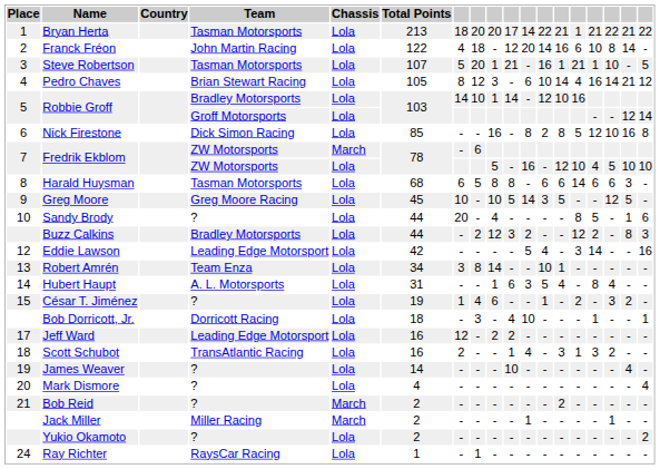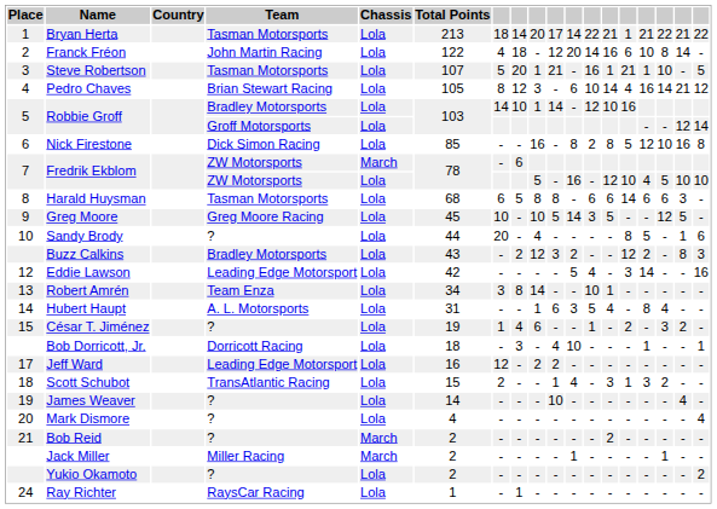 <table border="0" style="border: 1px solid #999; background-color:#FFFFFF; text-align:center">
 <tr align="center" style="background:#CCCCCC;">
 <th>Place</th>
 <th>Name</th>
 <th>Country</th>
 <th>Team</th>
 <th>Chassis</th>
 <th>Total Points</th>
 <th></th>
 <th></th>
 <th></th>
 <th></th>
 <th></th>
 <th></th>
 <th></th>
 <th></th>
 <th></th>
 <th></th>
 <th></th>
 <th></th>
 </tr>
 <tr style="background:#EFEFEF;">
 <td>1</td>
 <td align="left"><a href='#'>Bryan Herta</a></td>
 <td align="left"></td>
 <td align="left"><a href='#'>Tasman Motorsports</a></td>
 <td align="left"><a href='#'>Lola</a></td>
 <td>213</td>
 <td>18</td>
-<td>20</td>
+<td>14</td>
 <td>20</td>
 <td>17</td>
 <td>14</td>
 <td>22</td>
 <td>21</td>
 <td>1</td>
 <td>21</td>
 <td>22</td>
 <td>21</td>
 <td>22</td>
 </tr>
 <tr>
 <td>2</td>
 <td align="left"><a href='#'>Franck Fréon</a></td>
 <td align="left"></td>
 <td align="left"><a href='#'>John Martin Racing</a></td>
 <td align="left"><a href='#'>Lola</a></td>
 <td>122</td>
 <td>4</td>
 <td>18</td>
 <td>-</td>
 <td>12</td>
 <td>20</td>
 <td>14</td>
 <td>16</td>
 <td>6</td>
 <td>10</td>
 <td>8</td>
 <td>14</td>
 <td>-</td>
 </tr>
 <tr style="background:#EFEFEF;">
 <td>3</td>
 <td align="left"><a href='#'>Steve Robertson</a></td>
 <td align="left"></td>
 <td align="left"><a href='#'>Tasman Motorsports</a></td>
 <td align="left"><a href='#'>Lola</a></td>
 <td>107</td>
 <td>5</td>
 <td>20</td>
 <td>1</td>
 <td>21</td>
 <td>-</td>
 <td>16</td>
 <td>1</td>
 <td>21</td>
 <td>1</td>
 <td>10</td>
 <td>-</td>
 <td>5</td>
 </tr>
 <tr>
 <td>4</td>
 <td align="left"><a href='#'>Pedro Chaves</a></td>
 <td align="left"></td>
 <td align="left"><a href='#'>Brian Stewart Racing</a></td>
 <td align="left"><a href='#'>Lola</a></td>
 <td>105</td>
 <td>8</td>
 <td>12</td>
 <td>3</td>
 <td>-</td>
 <td>6</td>
 <td>10</td>
 <td>14</td>
 <td>4</td>
 <td>16</td>
 <td>14</td>
 <td>21</td>
 <td>12</td>
 </tr>
 <tr style="background:#EFEFEF;">
 <td rowspan=2>5</td>
 <td rowspan=2 align="left"><a href='#'>Robbie Groff</a></td>
 <td rowspan=2 align="left"></td>
 <td align="left"><a href='#'>Bradley Motorsports</a></td>
 <td align="left"><a href='#'>Lola</a></td>
 <td rowspan=2>103</td>
 <td>14</td>
 <td>10</td>
 <td>1</td>
 <td>14</td>
 <td>-</td>
 <td>12</td>
 <td>10</td>
 <td>16</td>
 <td></td>
 <td></td>
 <td></td>
 <td></td>
 </tr>
 <tr style="background:#EFEFEF;">
 <td align="left"><a href='#'>Groff Motorsports</a></td>
 <td align="left"><a href='#'>Lola</a></td>
 <td></td>
 <td></td>
 <td></td>
 <td></td>
 <td></td>
 <td></td>
 <td></td>
 <td></td>
 <td>-</td>
 <td>-</td>
 <td>12</td>
 <td>14</td>
 </tr>
 <tr>
 <td>6</td>
 <td align="left"><a href='#'>Nick Firestone</a></td>
 <td align="left"></td>
 <td align="left"><a href='#'>Dick Simon Racing</a></td>
 <td align="left"><a href='#'>Lola</a></td>
 <td>85</td>
 <td>-</td>
 <td>-</td>
 <td>16</td>
 <td>-</td>
 <td>8</td>
 <td>2</td>
 <td>8</td>
 <td>5</td>
 <td>12</td>
 <td>10</td>
 <td>16</td>
 <td>8</td>
 </tr>
 <tr style="background:#EFEFEF;">
 <td rowspan=2>7</td>
 <td rowspan=2 align="left"><a href='#'>Fredrik Ekblom</a></td>
 <td rowspan=2 align="left"></td>
 <td align="left"><a href='#'>ZW Motorsports</a></td>
 <td align="left"><a href='#'>March</a></td>
 <td rowspan=2>78</td>
 <td>-</td>
 <td>6</td>
 <td></td>
 <td></td>
 <td></td>
 <td></td>
 <td></td>
 <td></td>
 <td></td>
 <td></td>
 <td></td>
 <td></td>
 </tr>
 <tr style="background:#EFEFEF;">
 <td align="left"><a href='#'>ZW Motorsports</a></td>
 <td align="left"><a href='#'>Lola</a></td>
 <td></td>
 <td></td>
 <td>5</td>
 <td>-</td>
 <td>16</td>
 <td>-</td>
 <td>12</td>
 <td>10</td>
 <td>4</td>
 <td>5</td>
 <td>10</td>
 <td>10</td>
 </tr>
 <tr>
 <td>8</td>
 <td align="left"><a href='#'>Harald Huysman</a></td>
 <td align="left"></td>
 <td align="left"><a href='#'>Tasman Motorsports</a></td>
 <td align="left"><a href='#'>Lola</a></td>
 <td>68</td>
 <td>6</td>
 <td>5</td>
 <td>8</td>
 <td>8</td>
 <td>-</td>
 <td>6</td>
 <td>6</td>
 <td>14</td>
 <td>6</td>
 <td>6</td>
 <td>3</td>
 <td>-</td>
 </tr>
 <tr style="background:#EFEFEF;">
 <td>9</td>
 <td align="left"><a href='#'>Greg Moore</a></td>
 <td align="left"></td>
 <td align="left"><a href='#'>Greg Moore Racing</a></td>
 <td align="left"><a href='#'>Lola</a></td>
 <td>45</td>
 <td>10</td>
 <td>-</td>
 <td>10</td>
 <td>5</td>
 <td>14</td>
 <td>3</td>
 <td>5</td>
 <td>-</td>
 <td>-</td>
 <td>12</td>
 <td>5</td>
 <td>-</td>
 </tr>
 <tr>
 <td>10</td>
 <td align="left"><a href='#'>Sandy Brody</a></td>
 <td align="left"></td>
 <td align="left">?</td>
 <td align="left"><a href='#'>Lola</a></td>
 <td>44</td>
 <td>20</td>
 <td>-</td>
 <td>4</td>
 <td>-</td>
 <td>-</td>
 <td>-</td>
 <td>-</td>
 <td>8</td>
 <td>5</td>
 <td>-</td>
 <td>1</td>
 <td>6</td>
 </tr>
 <tr style="background:#EFEFEF;">
 <td></td>
 <td align="left"><a href='#'>Buzz Calkins</a></td>
 <td align="left"></td>
 <td align="left"><a href='#'>Bradley Motorsports</a></td>
 <td align="left"><a href='#'>Lola</a></td>
-<td>44</td>
+<td>43</td>
 <td>-</td>
 <td>2</td>
 <td>12</td>
 <td>3</td>
 <td>2</td>
 <td>-</td>
 <td>-</td>
 <td>12</td>
 <td>2</td>
 <td>-</td>
 <td>8</td>
 <td>3</td>
 </tr>
 <tr>
 <td>12</td>
 <td align="left"><a href='#'>Eddie Lawson</a></td>
 <td align="left"></td>
 <td align="left"><a href='#'>Leading Edge Motorsport</a></td>
 <td align="left"><a href='#'>Lola</a></td>
 <td>42</td>
 <td>-</td>
 <td>-</td>
 <td>-</td>
 <td>-</td>
 <td>5</td>
 <td>4</td>
 <td>-</td>
 <td>3</td>
 <td>14</td>
 <td>-</td>
 <td>-</td>
 <td>16</td>
 </tr>
 <tr style="background:#EFEFEF;">
 <td>13</td>
 <td align="left"><a href='#'>Robert Amrén</a></td>
 <td align="left"></td>
 <td align="left"><a href='#'>Team Enza</a></td>
 <td align="left"><a href='#'>Lola</a></td>
 <td>34</td>
 <td>3</td>
 <td>8</td>
 <td>14</td>
 <td>-</td>
 <td>-</td>
 <td>10</td>
 <td>1</td>
 <td>-</td>
 <td>-</td>
 <td>-</td>
 <td>-</td>
 <td>-</td>
 </tr>
 <tr>
 <td>14</td>
 <td align="left"><a href='#'>Hubert Haupt</a></td>
 <td align="left"></td>
 <td align="left"><a href='#'>A. L. Motorsports</a></td>
 <td align="left"><a href='#'>Lola</a></td>
 <td>31</td>
 <td>-</td>
 <td>-</td>
 <td>1</td>
 <td>6</td>
 <td>3</td>
 <td>5</td>
 <td>4</td>
 <td>-</td>
 <td>8</td>
 <td>4</td>
 <td>-</td>
 <td>-</td>
 </tr>
 <tr style="background:#EFEFEF;">
 <td>15</td>
 <td align="left"><a href='#'>César T. Jiménez</a></td>
 <td align="left"></td>
 <td align="left">?</td>
 <td align="left"><a href='#'>Lola</a></td>
 <td>19</td>
 <td>1</td>
 <td>4</td>
 <td>6</td>
 <td>-</td>
 <td>-</td>
 <td>1</td>
 <td>-</td>
 <td>2</td>
 <td>-</td>
 <td>3</td>
 <td>2</td>
 <td>-</td>
 </tr>
 <tr>
 <td></td>
 <td align="left"><a href='#'>Bob Dorricott, Jr.</a></td>
 <td align="left"></td>
 <td align="left"><a href='#'>Dorricott Racing</a></td>
 <td align="left"><a href='#'>Lola</a></td>
 <td>18</td>
 <td>-</td>
 <td>3</td>
 <td>-</td>
 <td>4</td>
 <td>10</td>
 <td>-</td>
 <td>-</td>
 <td>-</td>
 <td>1</td>
 <td>-</td>
 <td>-</td>
 <td>1</td>
 </tr>
 <tr style="background:#EFEFEF;">
 <td>17</td>
 <td align="left"><a href='#'>Jeff Ward</a></td>
 <td align="left"></td>
 <td align="left"><a href='#'>Leading Edge Motorsport</a></td>
 <td align="left"><a href='#'>Lola</a></td>
 <td>16</td>
 <td>12</td>
 <td>-</td>
 <td>2</td>
 <td>2</td>
 <td>-</td>
 <td>-</td>
 <td>-</td>
 <td>-</td>
 <td>-</td>
 <td>-</td>
 <td>-</td>
 <td>-</td>
 </tr>
 <tr>
 <td>18</td>
 <td align="left"><a href='#'>Scott Schubot</a></td>
 <td align="left"></td>
 <td align="left"><a href='#'>TransAtlantic Racing</a></td>
 <td align="left"><a href='#'>Lola</a></td>
-<td>16</td>
+<td>15</td>
 <td>2</td>
 <td>-</td>
 <td>-</td>
 <td>1</td>
 <td>4</td>
 <td>-</td>
 <td>3</td>
 <td>1</td>
 <td>3</td>
 <td>2</td>
 <td>-</td>
 <td>-</td>
 </tr>
 <tr style="background:#EFEFEF;">
 <td>19</td>
 <td align="left"><a href='#'>James Weaver</a></td>
 <td align="left"></td>
 <td align="left">?</td>
 <td align="left"><a href='#'>Lola</a></td>
 <td>14</td>
 <td>-</td>
 <td>-</td>
 <td>-</td>
 <td>10</td>
 <td>-</td>
 <td>-</td>
 <td>-</td>
 <td>-</td>
 <td>-</td>
 <td>-</td>
 <td>4</td>
 <td>-</td>
 </tr>
 <tr>
 <td>20</td>
 <td align="left"><a href='#'>Mark Dismore</a></td>
 <td align="left"></td>
 <td align="left">?</td>
 <td align="left"><a href='#'>Lola</a></td>
 <td>4</td>
 <td>-</td>
 <td>-</td>
 <td>-</td>
 <td>-</td>
 <td>-</td>
 <td>-</td>
 <td>-</td>
 <td>-</td>
 <td>-</td>
 <td>-</td>
 <td>-</td>
 <td>4</td>
 </tr>
 <tr style="background:#EFEFEF;">
 <td>21</td>
 <td align="left"><a href='#'>Bob Reid</a></td>
 <td align="left"></td>
 <td align="left">?</td>
 <td align="left"><a href='#'>March</a></td>
 <td>2</td>
 <td>-</td>
 <td>-</td>
 <td>-</td>
 <td>-</td>
 <td>-</td>
 <td>-</td>
 <td>2</td>
 <td>-</td>
 <td>-</td>
 <td>-</td>
 <td>-</td>
 <td>-</td>
 </tr>
 <tr>
 <td></td>
 <td align="left"><a href='#'>Jack Miller</a></td>
 <td align="left"></td>
 <td align="left"><a href='#'>Miller Racing</a></td>
 <td align="left"><a href='#'>March</a></td>
 <td>2</td>
 <td>-</td>
 <td>-</td>
 <td>-</td>
 <td>-</td>
 <td>1</td>
 <td>-</td>
 <td>-</td>
 <td>-</td>
 <td>-</td>
 <td>1</td>
 <td>-</td>
 <td>-</td>
 </tr>
 <tr style="background:#EFEFEF;">
 <td></td>
 <td align="left"><a href='#'>Yukio Okamoto</a></td>
 <td align="left"></td>
 <td align="left">?</td>
 <td align="left"><a href='#'>Lola</a></td>
 <td>2</td>
 <td>-</td>
 <td>-</td>
 <td>-</td>
 <td>-</td>
 <td>-</td>
 <td>-</td>
 <td>-</td>
 <td>-</td>
 <td>-</td>
 <td>-</td>
 <td>-</td>
 <td>2</td>
 </tr>
 <tr>
 <td>24</td>
 <td align="left"><a href='#'>Ray Richter</a></td>
 <td align="left"></td>
 <td align="left"><a href='#'>RaysCar Racing</a></td>
 <td align="left"><a href='#'>Lola</a></td>
 <td>1</td>
 <td>-</td>
 <td>1</td>
 <td>-</td>
 <td>-</td>
 <td>-</td>
 <td>-</td>
 <td>-</td>
 <td>-</td>
 <td>-</td>
 <td>-</td>
 <td>-</td>
 <td>-</td>
 </tr>
 </table>
